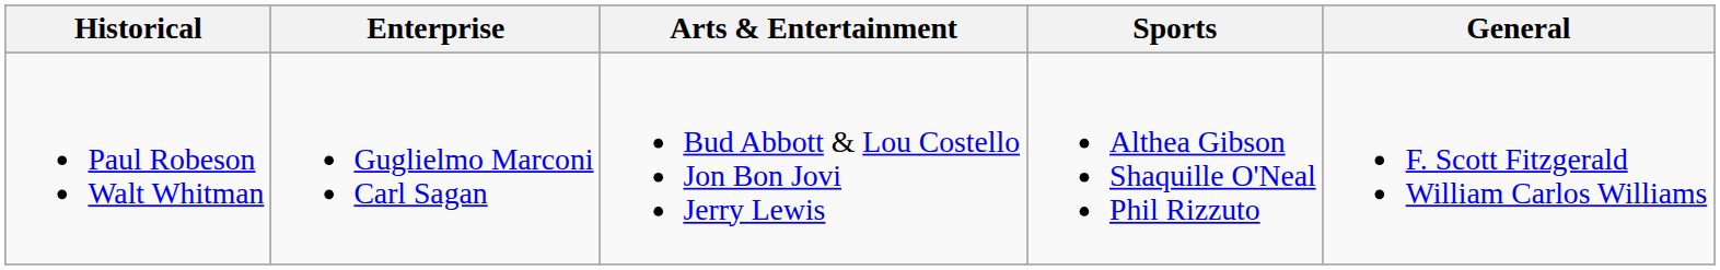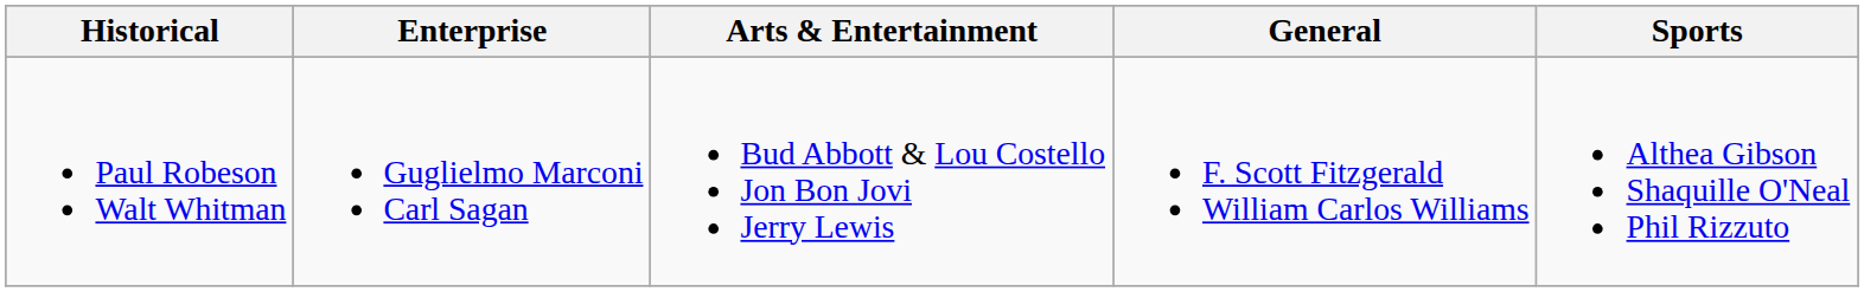 <table class="wikitable">
 <tr>
 <th>Historical</th>
 <th>Enterprise</th>
 <th>Arts & Entertainment</th>
+<th>General</th>
 <th>Sports</th>
-<th>General</th>
 </tr>
 <tr>
 <td><br><ul><li><a href='#'>Paul Robeson</a></li><li><a href='#'>Walt Whitman</a></li></ul></td>
 <td><br><ul><li><a href='#'>Guglielmo Marconi</a></li><li><a href='#'>Carl Sagan</a></li></ul></td>
 <td><br><ul><li><a href='#'>Bud Abbott</a> & <a href='#'>Lou Costello</a></li><li><a href='#'>Jon Bon Jovi</a></li><li><a href='#'>Jerry Lewis</a></li></ul></td>
+<td><br><ul><li><a href='#'>F. Scott Fitzgerald</a></li><li><a href='#'>William Carlos Williams</a></li></ul></td>
 <td><br><ul><li><a href='#'>Althea Gibson</a></li><li><a href='#'>Shaquille O'Neal</a></li><li><a href='#'>Phil Rizzuto</a></li></ul></td>
-<td><br><ul><li><a href='#'>F. Scott Fitzgerald</a></li><li><a href='#'>William Carlos Williams</a></li></ul></td>
 </tr>
 </table>
